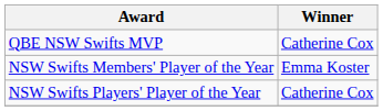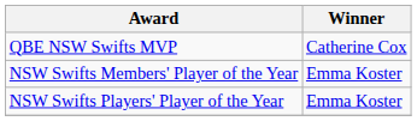 <table class="wikitable collapsible">
 <tr>
 <th>Award</th>
 <th>Winner</th>
 </tr>
 <tr>
 <td><a href='#'>QBE NSW Swifts MVP</a></td>
 <td><a href='#'>Catherine Cox</a></td>
 </tr>
 <tr>
 <td><a href='#'>NSW Swifts Members' Player of the Year</a></td>
 <td><a href='#'>Emma Koster</a></td>
 </tr>
 <tr>
 <td><a href='#'>NSW Swifts Players' Player of the Year</a></td>
-<td><a href='#'>Catherine Cox</a></td>
+<td><a href='#'>Emma Koster</a></td>
 </tr>
 <tr>
 </tr>
 </table>
